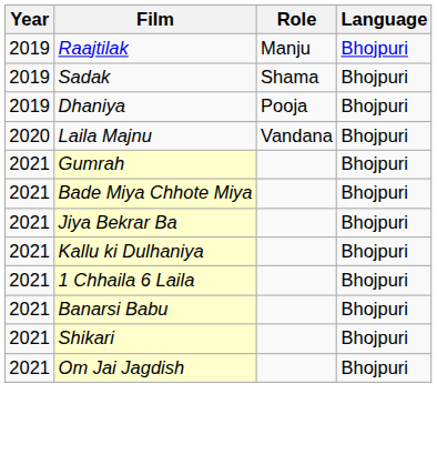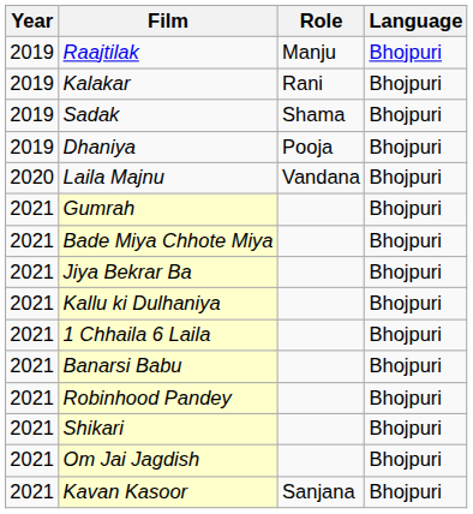 <table class="wikitable sortable">
 <tr>
 <th>Year</th>
 <th>Film</th>
 <th>Role</th>
 <th>Language</th>
 </tr>
 <tr>
 <td>2019</td>
 <td><em><a href='#'>Raajtilak</a></em></td>
 <td>Manju</td>
 <td><a href='#'>Bhojpuri</a></td>
+</tr>
+<tr>
+<td>2019</td>
+<td><em>Kalakar</em></td>
+<td>Rani</td>
+<td>Bhojpuri</td>
 </tr>
 <tr>
 <td>2019</td>
 <td><em>Sadak</em></td>
 <td>Shama</td>
 <td>Bhojpuri</td>
 </tr>
 <tr>
 <td>2019</td>
 <td><em>Dhaniya</em></td>
 <td>Pooja</td>
 <td>Bhojpuri</td>
 </tr>
 <tr>
 <td>2020</td>
 <td><em>Laila Majnu</em></td>
 <td>Vandana</td>
 <td>Bhojpuri</td>
 </tr>
 <tr>
 <td>2021</td>
 <td scope="row" style="background:#ffc; "><em>Gumrah</em> </td>
 <td></td>
 <td>Bhojpuri</td>
 </tr>
 <tr>
 <td>2021</td>
 <td scope="row" style="background:#ffc; "><em>Bade Miya Chhote Miya</em> </td>
 <td></td>
 <td>Bhojpuri</td>
 </tr>
 <tr>
 <td>2021</td>
 <td scope="row" style="background:#ffc; "><em>Jiya Bekrar Ba</em></td>
 <td></td>
 <td>Bhojpuri</td>
 </tr>
 <tr>
 <td>2021</td>
 <td scope="row" style="background:#ffc; "><em>Kallu ki Dulhaniya</em></td>
 <td></td>
 <td>Bhojpuri</td>
 </tr>
 <tr>
 <td>2021</td>
 <td scope="row" style="background:#ffc; "><em>1 Chhaila 6 Laila</em></td>
 <td></td>
 <td>Bhojpuri</td>
 </tr>
 <tr>
 <td>2021</td>
 <td scope="row" style="background:#ffc; "><em>Banarsi Babu</em></td>
 <td></td>
 <td>Bhojpuri</td>
 </tr>
 <tr>
 <td>2021</td>
+<td scope="row" style="background:#ffc; "><em>Robinhood Pandey</em></td>
+<td></td>
+<td>Bhojpuri</td>
+</tr>
+<tr>
+<td>2021</td>
 <td scope="row" style="background:#ffc; "><em>Shikari</em></td>
 <td></td>
 <td>Bhojpuri</td>
 </tr>
 <tr>
 <td>2021</td>
 <td scope="row" style="background:#ffc; "><em>Om Jai Jagdish</em></td>
 <td></td>
 <td>Bhojpuri</td>
 </tr>
+<tr>
+<td>2021</td>
+<td scope="row" style="background:#ffc; "><em>Kavan Kasoor</em></td>
+<td>Sanjana</td>
+<td>Bhojpuri</td>
+</tr>
 </table>
